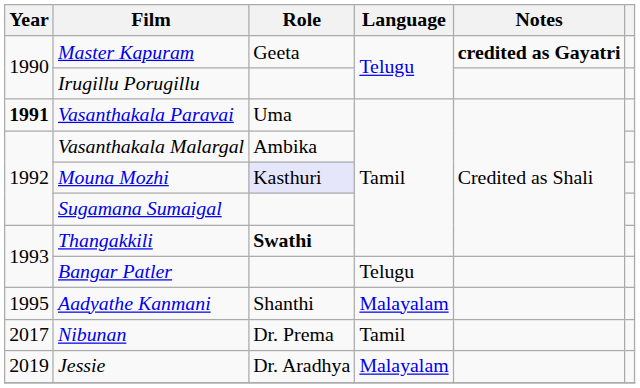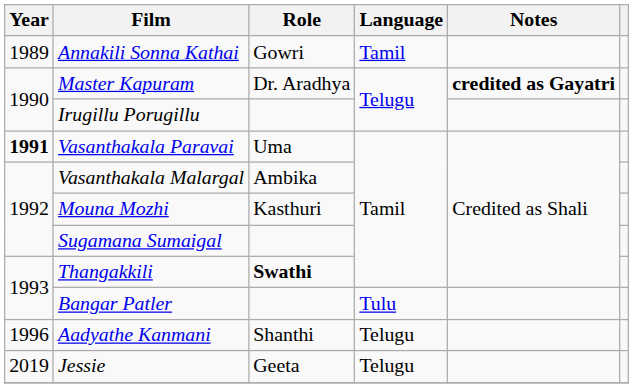 <table class="wikitable sortable">
 <tr>
 <th>Year</th>
 <th>Film</th>
 <th>Role</th>
 <th>Language</th>
 <th>Notes</th>
 <th></th>
 </tr>
 <tr>
+<td>1989</td>
+<td><em><a href='#'>Annakili Sonna Kathai</a></em></td>
+<td>Gowri</td>
+<td><a href='#'>Tamil</a></td>
+<td></td>
+<td></td>
+</tr>
+<tr>
 <td rowspan="2">1990</td>
 <td><em><a href='#'>Master Kapuram</a></em></td>
-<td>Geeta</td>
+<td>Dr. Aradhya</td>
 <td rowspan="2"><a href='#'>Telugu</a></td>
 <td><strong>credited as Gayatri</strong></td>
 <td></td>
 </tr>
 <tr>
 <td><em>Irugillu Porugillu</em></td>
 <td></td>
 <td></td>
 <td></td>
 </tr>
 <tr>
 <td><strong>1991</strong></td>
 <td><em><a href='#'>Vasanthakala Paravai</a></em></td>
 <td>Uma</td>
 <td rowspan="5">Tamil</td>
 <td rowspan="5">Credited as Shali</td>
 <td></td>
 </tr>
 <tr>
 <td rowspan="3">1992</td>
 <td><em>Vasanthakala Malargal</em></td>
 <td>Ambika</td>
 <td></td>
 </tr>
 <tr>
 <td><em><a href='#'>Mouna Mozhi</a></em></td>
-<td style="background: lavender;">Kasthuri</td>
+<td>Kasthuri</td>
 <td></td>
 </tr>
 <tr>
 <td><em><a href='#'>Sugamana Sumaigal</a></em></td>
 <td></td>
 <td></td>
 </tr>
 <tr>
 <td rowspan="2">1993</td>
 <td><em><a href='#'>Thangakkili</a></em></td>
 <td><strong>Swathi</strong></td>
 <td></td>
 </tr>
 <tr>
 <td><em><a href='#'>Bangar Patler</a></em></td>
 <td></td>
-<td>Telugu</td>
+<td><a href='#'>Tulu</a></td>
 <td></td>
 <td></td>
 </tr>
 <tr>
-<td>1995</td>
+<td>1996</td>
 <td><em><a href='#'>Aadyathe Kanmani</a></em></td>
 <td>Shanthi</td>
-<td><a href='#'>Malayalam</a></td>
-<td></td>
-<td></td>
-</tr>
-<tr>
-<td>2017</td>
-<td><em><a href='#'>Nibunan</a></em></td>
-<td>Dr. Prema</td>
-<td>Tamil</td>
+<td>Telugu</td>
 <td></td>
 <td></td>
 </tr>
 <tr>
 <td>2019</td>
 <td><em>Jessie</em></td>
-<td>Dr. Aradhya</td>
-<td><a href='#'>Malayalam</a></td>
+<td>Geeta</td>
+<td>Telugu</td>
 <td></td>
 <td></td>
 </tr>
 <tr>
 </tr>
 </table>
